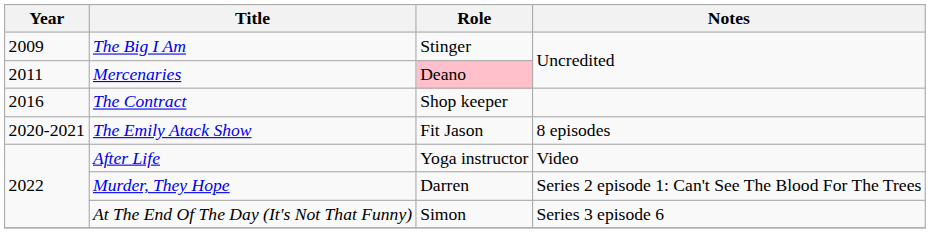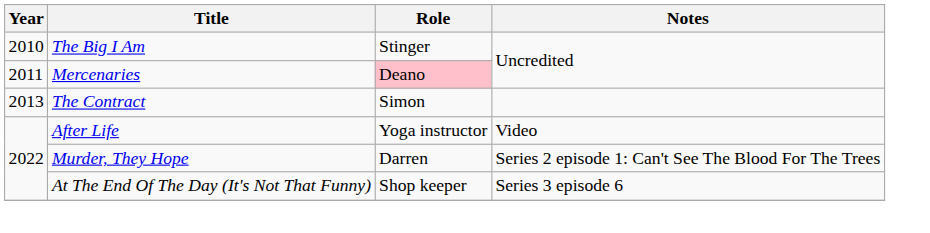 <table class="wikitable plainrowheaders sortable">
 <tr>
 <th scope="col">Year</th>
 <th scope="col">Title</th>
 <th scope="col">Role</th>
 <th class="unsortable">Notes</th>
 </tr>
 <tr>
-<td>2009</td>
+<td>2010</td>
 <td><em><a href='#'>The Big I Am</a></em></td>
 <td>Stinger</td>
 <td rowspan="2">Uncredited</td>
 </tr>
 <tr>
 <td>2011</td>
 <td><em><a href='#'>Mercenaries</a></em></td>
 <td style="background: pink;">Deano</td>
 </tr>
 <tr>
-<td>2016</td>
+<td>2013</td>
 <td><em><a href='#'>The Contract</a></em></td>
-<td>Shop keeper</td>
+<td>Simon</td>
 <td></td>
-</tr>
-<tr>
-<td>2020-2021</td>
-<td><em><a href='#'>The Emily Atack Show</a></em></td>
-<td>Fit Jason</td>
-<td>8 episodes</td>
 </tr>
 <tr>
 <td rowspan="3">2022</td>
 <td><em><a href='#'>After Life</a></em></td>
 <td>Yoga instructor</td>
 <td>Video</td>
 </tr>
 <tr>
 <td><em><a href='#'>Murder, They Hope</a></em></td>
 <td>Darren</td>
 <td>Series 2 episode 1: Can't See The Blood For The Trees</td>
 </tr>
 <tr>
 <td><em>At The End Of The Day (It's Not That Funny)</em></td>
-<td>Simon</td>
+<td>Shop keeper</td>
 <td>Series 3 episode 6</td>
 </tr>
 <tr>
 </tr>
 </table>
